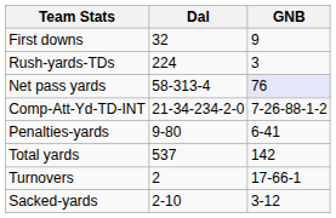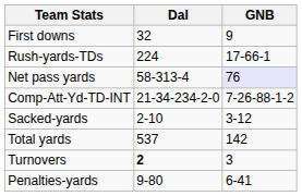 <table class="wikitable sortable" border="1">
 <tr>
 <th>Team Stats</th>
 <th>Dal</th>
 <th>GNB</th>
 </tr>
 <tr>
 <td>First downs</td>
 <td>32</td>
 <td>9</td>
 </tr>
 <tr>
 <td>Rush-yards-TDs</td>
 <td>224</td>
-<td>3</td>
+<td>17-66-1</td>
 </tr>
 <tr>
 <td>Net pass yards</td>
 <td>58-313-4</td>
 <td style="background: lavender;">76</td>
 </tr>
 <tr>
 <td>Comp-Att-Yd-TD-INT</td>
 <td>21-34-234-2-0</td>
 <td>7-26-88-1-2</td>
 </tr>
 <tr>
-<td>Penalties-yards</td>
-<td>9-80</td>
-<td>6-41</td>
+<td>Sacked-yards</td>
+<td>2-10</td>
+<td>3-12</td>
 </tr>
 <tr>
 <td>Total yards</td>
 <td>537</td>
 <td>142</td>
 </tr>
 <tr>
 <td>Turnovers</td>
-<td>2</td>
-<td>17-66-1</td>
+<td><strong>2</strong></td>
+<td>3</td>
 </tr>
 <tr>
-<td>Sacked-yards</td>
-<td>2-10</td>
-<td>3-12</td>
+<td>Penalties-yards</td>
+<td>9-80</td>
+<td>6-41</td>
 </tr>
 </table>
